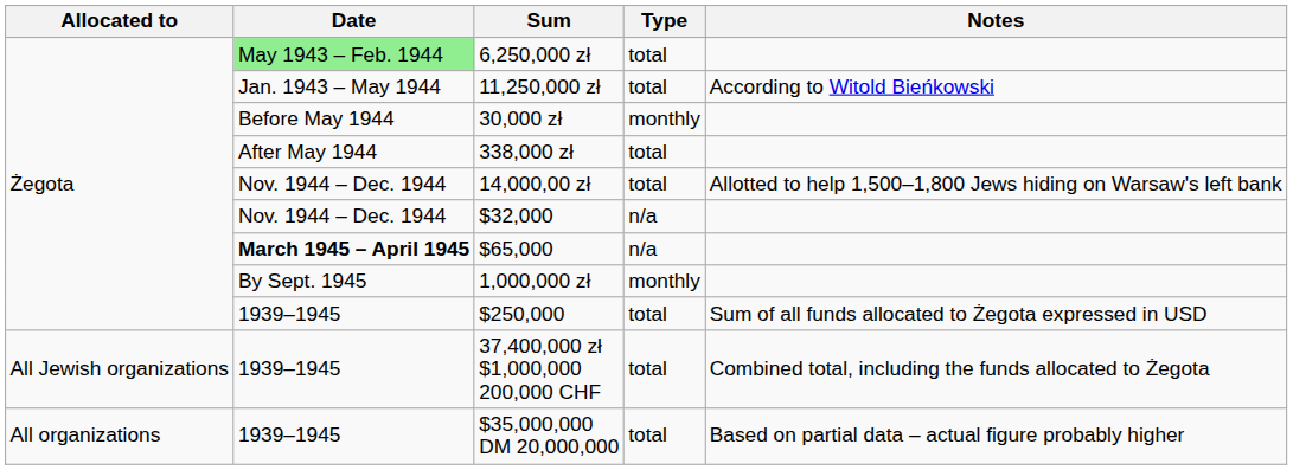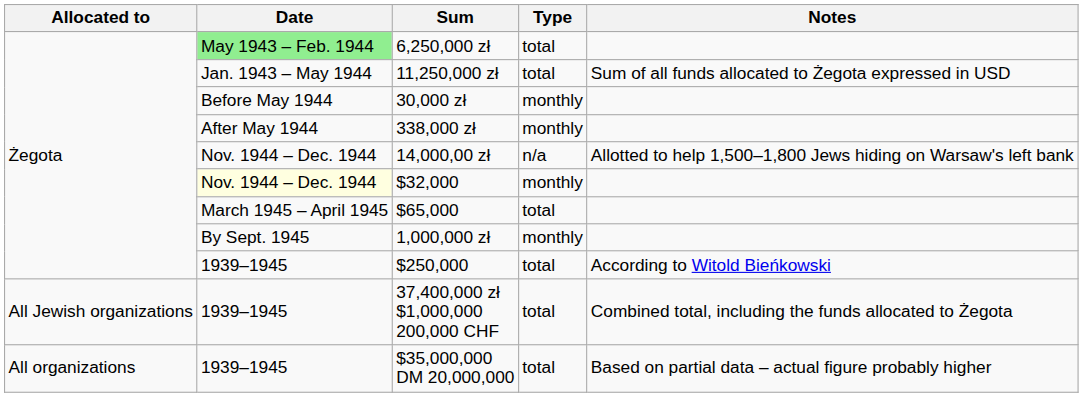 <table class="wikitable">
 <tr>
 <th>Allocated to</th>
 <th>Date</th>
 <th>Sum</th>
 <th>Type</th>
 <th>Notes</th>
 </tr>
 <tr>
 <td rowspan="9">Żegota</td>
 <td style="background: lightgreen;">May 1943 – Feb. 1944</td>
 <td>6,250,000 zł</td>
 <td>total</td>
 <td></td>
 </tr>
 <tr>
 <td>Jan. 1943 – May 1944</td>
 <td>11,250,000 zł</td>
 <td>total</td>
-<td>According to <a href='#'>Witold Bieńkowski</a></td>
+<td>Sum of all funds allocated to Żegota expressed in USD</td>
 </tr>
 <tr>
 <td>Before May 1944</td>
 <td>30,000 zł</td>
 <td>monthly</td>
 <td></td>
 </tr>
 <tr>
 <td>After May 1944</td>
 <td>338,000 zł</td>
-<td>total</td>
+<td>monthly</td>
 <td></td>
 </tr>
 <tr>
 <td>Nov. 1944 – Dec. 1944</td>
 <td>14,000,00 zł</td>
-<td>total</td>
+<td>n/a</td>
 <td>Allotted to help 1,500–1,800 Jews hiding on Warsaw's left bank</td>
 </tr>
 <tr>
-<td>Nov. 1944 – Dec. 1944</td>
+<td style="background: lightyellow;">Nov. 1944 – Dec. 1944</td>
 <td>$32,000</td>
-<td>n/a</td>
+<td>monthly</td>
 <td></td>
 </tr>
 <tr>
-<td><strong>March 1945 – April 1945</strong></td>
+<td>March 1945 – April 1945</td>
 <td>$65,000</td>
-<td>n/a</td>
+<td>total</td>
 <td></td>
 </tr>
 <tr>
 <td>By Sept. 1945</td>
 <td>1,000,000 zł</td>
 <td>monthly</td>
 <td></td>
 </tr>
 <tr>
 <td>1939–1945</td>
 <td>$250,000</td>
 <td>total</td>
-<td>Sum of all funds allocated to Żegota expressed in USD</td>
+<td>According to <a href='#'>Witold Bieńkowski</a></td>
 </tr>
 <tr>
 <td>All Jewish organizations</td>
 <td>1939–1945</td>
 <td>37,400,000 zł<br>$1,000,000<br>200,000 CHF</td>
 <td>total</td>
 <td>Combined total, including the funds allocated to Żegota</td>
 </tr>
 <tr>
 <td>All organizations</td>
 <td>1939–1945</td>
 <td>$35,000,000<br>DM 20,000,000</td>
 <td>total</td>
 <td>Based on partial data – actual figure probably higher</td>
 </tr>
 </table>
